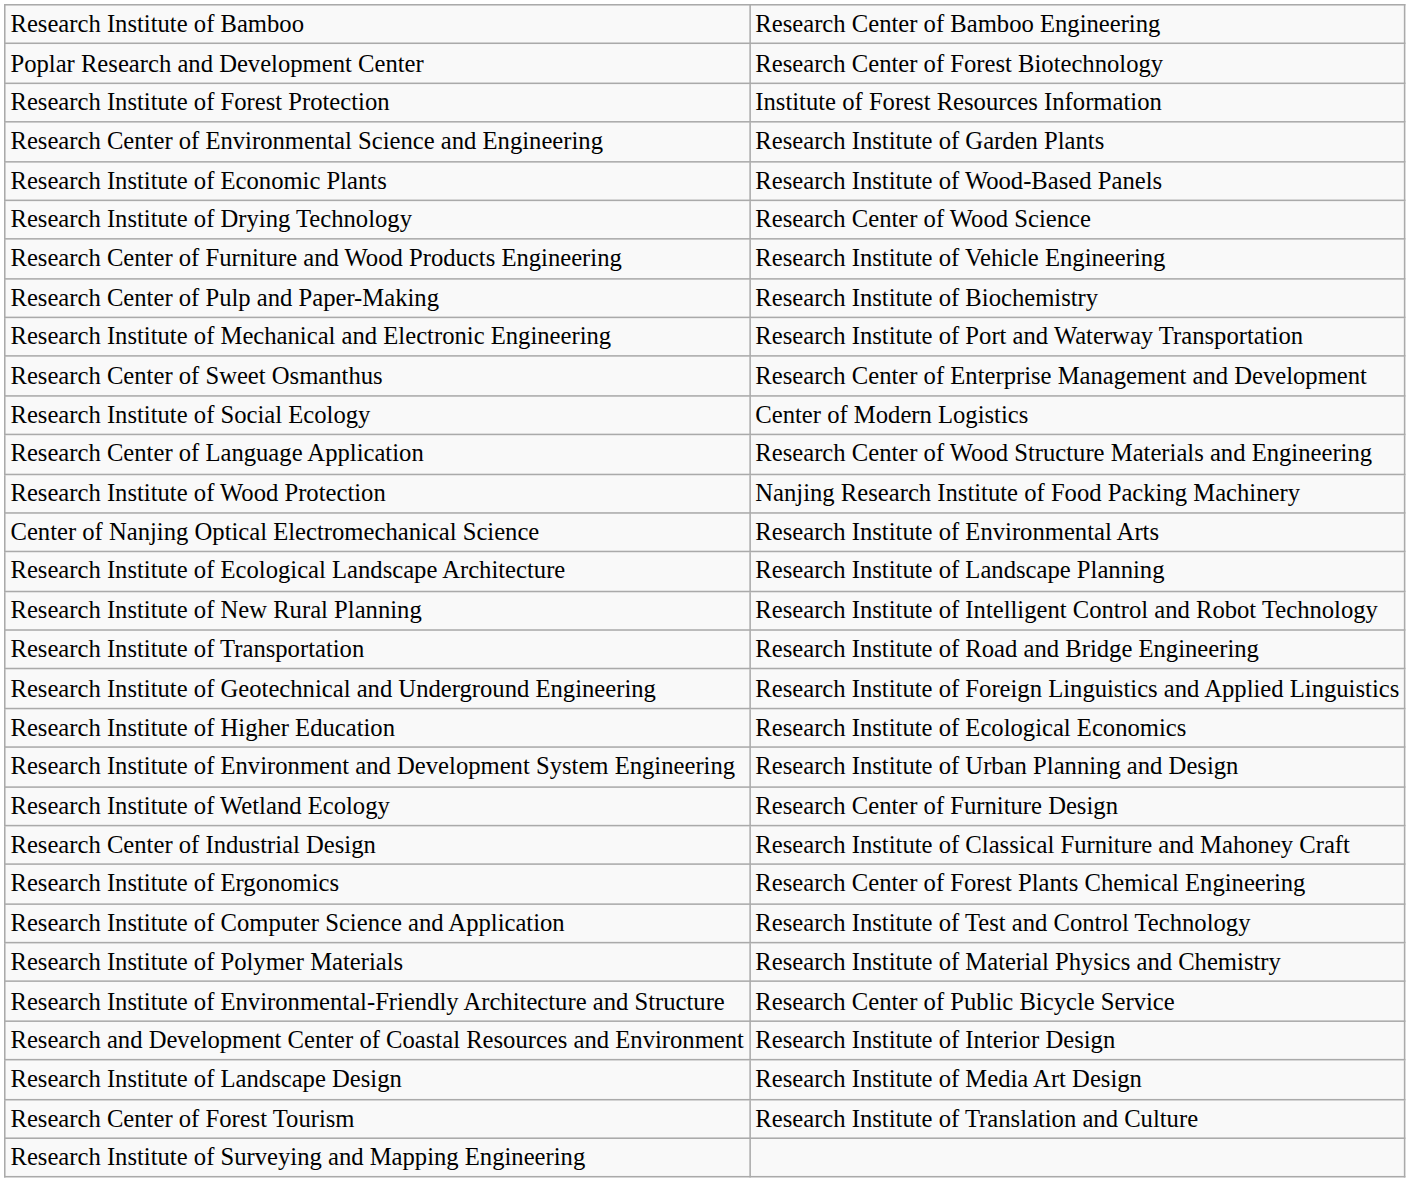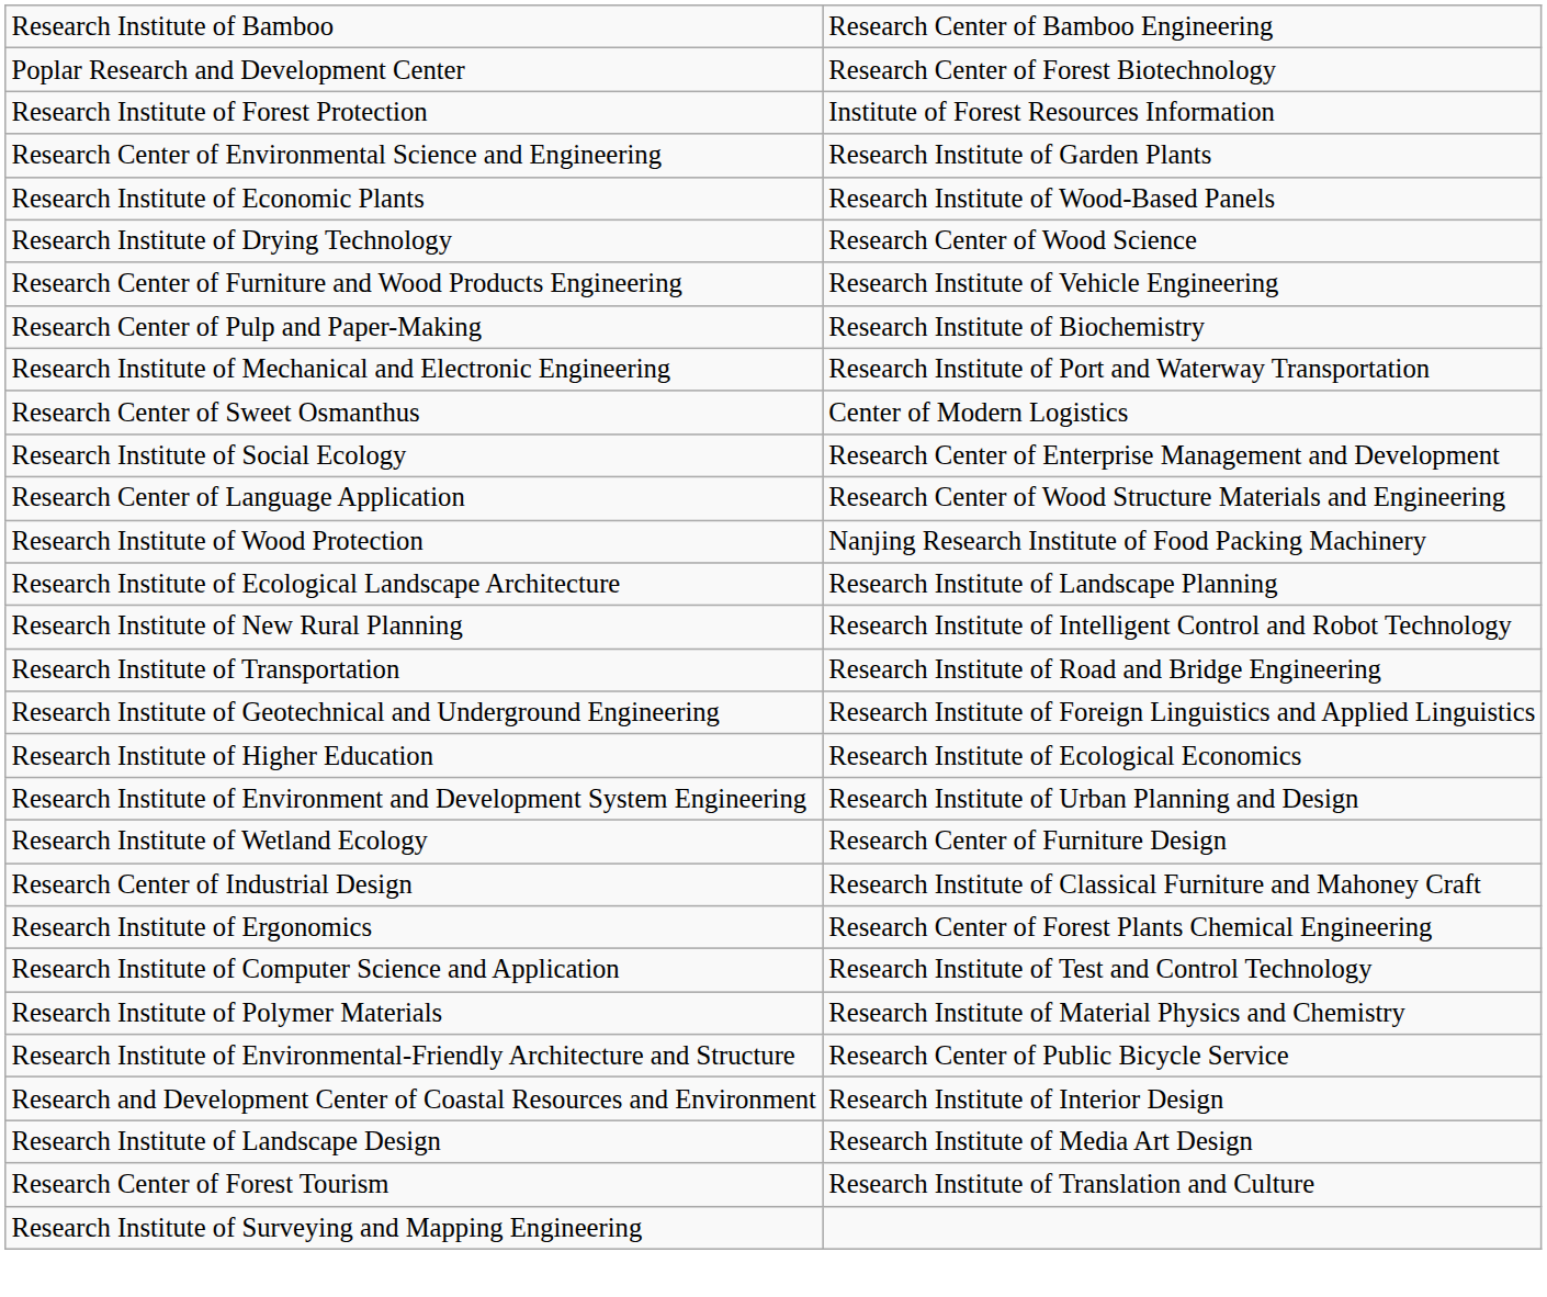 <table class="wikitable">
 <tr>
 <td>Research Institute of Bamboo</td>
 <td>Research Center of Bamboo Engineering</td>
 </tr>
 <tr>
 <td>Poplar Research and Development Center</td>
 <td>Research Center of Forest Biotechnology</td>
 </tr>
 <tr>
 <td>Research Institute of Forest Protection</td>
 <td>Institute of Forest Resources Information</td>
 </tr>
 <tr>
 <td>Research Center of Environmental Science and Engineering</td>
 <td>Research Institute of Garden Plants</td>
 </tr>
 <tr>
 <td>Research Institute of Economic Plants</td>
 <td>Research Institute of Wood-Based Panels</td>
 </tr>
 <tr>
 <td>Research Institute of Drying Technology</td>
 <td>Research Center of Wood Science</td>
 </tr>
 <tr>
 <td>Research Center of Furniture and Wood Products Engineering</td>
 <td>Research Institute of Vehicle Engineering</td>
 </tr>
 <tr>
 <td>Research Center of Pulp and Paper-Making</td>
 <td>Research Institute of Biochemistry</td>
 </tr>
 <tr>
 <td>Research Institute of Mechanical and Electronic Engineering</td>
 <td>Research Institute of Port and Waterway Transportation</td>
 </tr>
 <tr>
 <td>Research Center of Sweet Osmanthus</td>
-<td>Research Center of Enterprise Management and Development</td>
+<td>Center of Modern Logistics</td>
 </tr>
 <tr>
 <td>Research Institute of Social Ecology</td>
-<td>Center of Modern Logistics</td>
+<td>Research Center of Enterprise Management and Development</td>
 </tr>
 <tr>
 <td>Research Center of Language Application</td>
 <td>Research Center of Wood Structure Materials and Engineering</td>
 </tr>
 <tr>
 <td>Research Institute of Wood Protection</td>
 <td>Nanjing Research Institute of Food Packing Machinery</td>
-</tr>
-<tr>
-<td>Center of Nanjing Optical Electromechanical Science</td>
-<td>Research Institute of Environmental Arts</td>
 </tr>
 <tr>
 <td>Research Institute of Ecological Landscape Architecture</td>
 <td>Research Institute of Landscape Planning</td>
 </tr>
 <tr>
 <td>Research Institute of New Rural Planning</td>
 <td>Research Institute of Intelligent Control and Robot Technology</td>
 </tr>
 <tr>
 <td>Research Institute of Transportation</td>
 <td>Research Institute of Road and Bridge Engineering</td>
 </tr>
 <tr>
 <td>Research Institute of Geotechnical and Underground Engineering</td>
 <td>Research Institute of Foreign Linguistics and Applied Linguistics</td>
 </tr>
 <tr>
 <td>Research Institute of Higher Education</td>
 <td>Research Institute of Ecological Economics</td>
 </tr>
 <tr>
 <td>Research Institute of Environment and Development System Engineering</td>
 <td>Research Institute of Urban Planning and Design</td>
 </tr>
 <tr>
 <td>Research Institute of Wetland Ecology</td>
 <td>Research Center of Furniture Design</td>
 </tr>
 <tr>
 <td>Research Center of Industrial Design</td>
 <td>Research Institute of Classical Furniture and Mahoney Craft</td>
 </tr>
 <tr>
 <td>Research Institute of Ergonomics</td>
 <td>Research Center of Forest Plants Chemical Engineering</td>
 </tr>
 <tr>
 <td>Research Institute of Computer Science and Application</td>
 <td>Research Institute of Test and Control Technology</td>
 </tr>
 <tr>
 <td>Research Institute of Polymer Materials</td>
 <td>Research Institute of Material Physics and Chemistry</td>
 </tr>
 <tr>
 <td>Research Institute of Environmental-Friendly Architecture and Structure</td>
 <td>Research Center of Public Bicycle Service</td>
 </tr>
 <tr>
 <td>Research and Development Center of Coastal Resources and Environment</td>
 <td>Research Institute of Interior Design</td>
 </tr>
 <tr>
 <td>Research Institute of Landscape Design</td>
 <td>Research Institute of Media Art Design</td>
 </tr>
 <tr>
 <td>Research Center of Forest Tourism</td>
 <td>Research Institute of Translation and Culture</td>
 </tr>
 <tr>
 <td>Research Institute of Surveying and Mapping Engineering</td>
 <td></td>
 </tr>
 </table>
